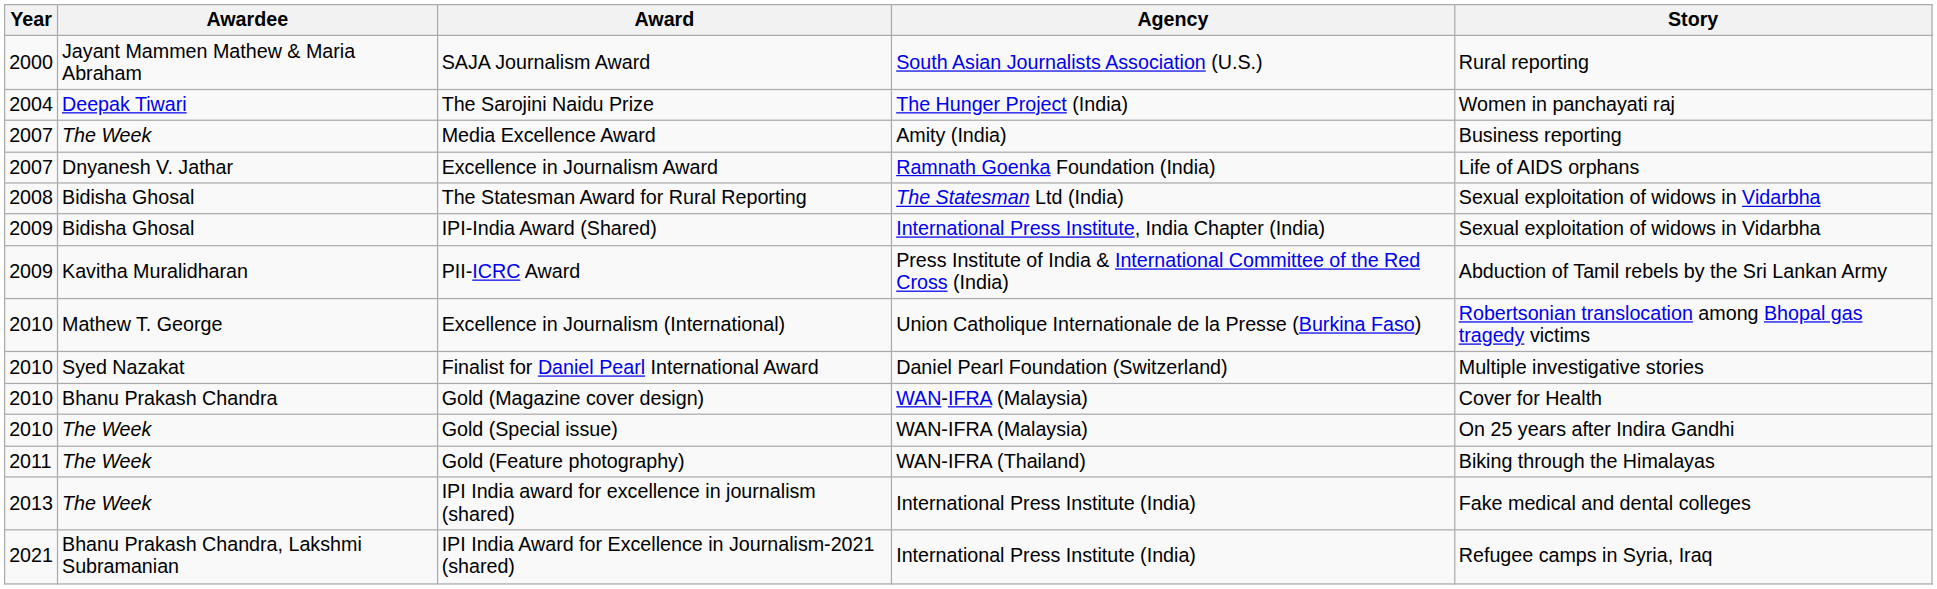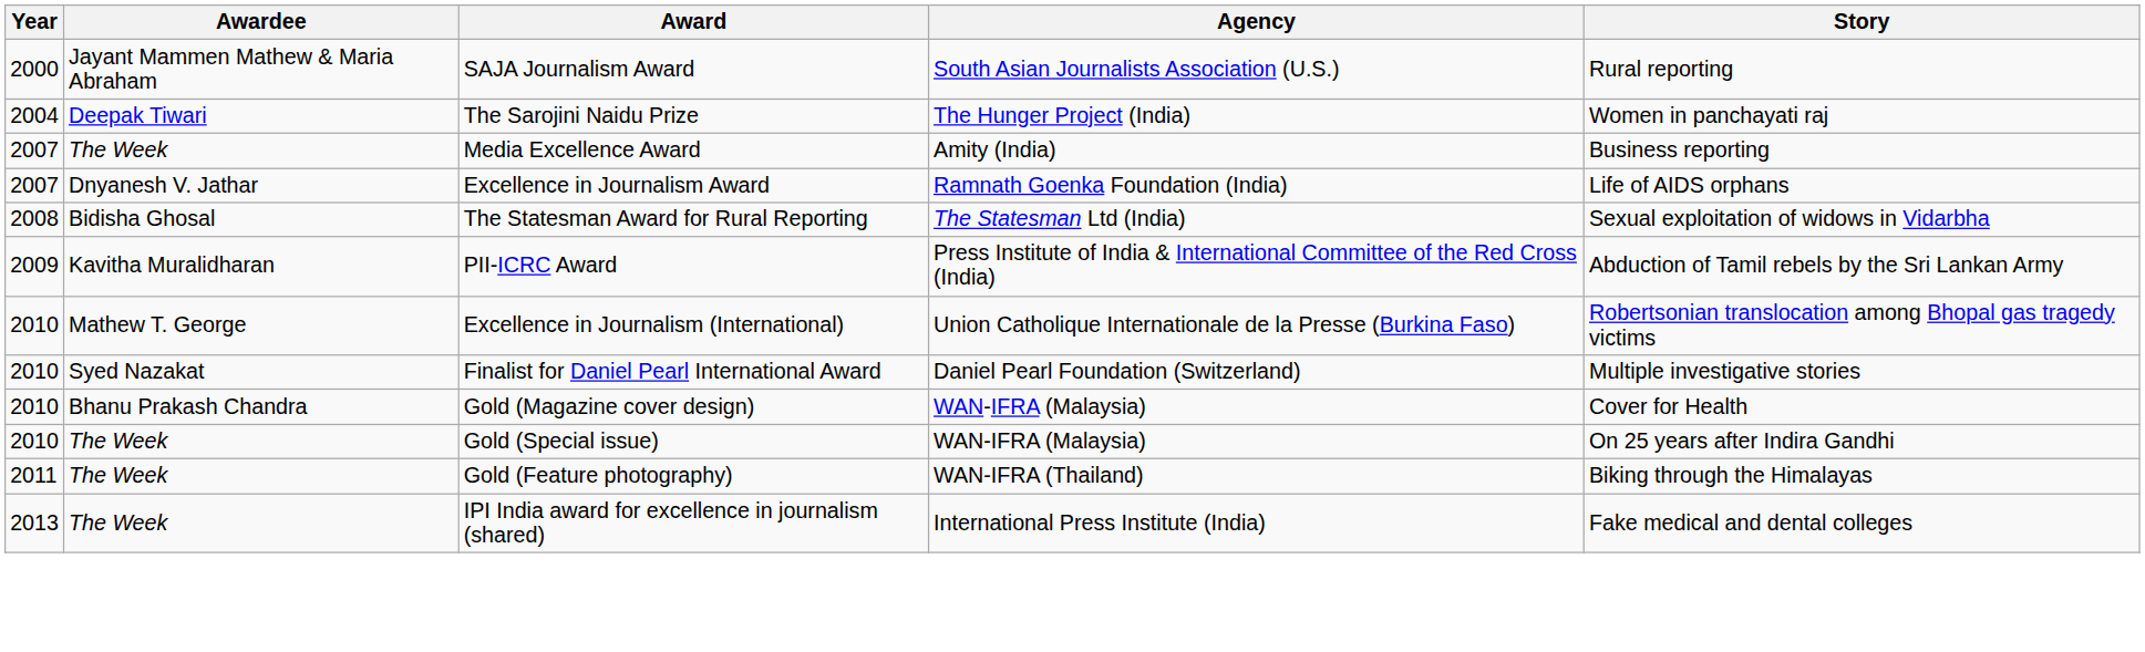 <table class="wikitable">
 <tr>
 <th>Year</th>
 <th>Awardee</th>
 <th>Award</th>
 <th>Agency</th>
 <th>Story</th>
 </tr>
 <tr>
 <td>2000</td>
 <td>Jayant Mammen Mathew & Maria Abraham</td>
 <td>SAJA Journalism Award</td>
 <td><a href='#'>South Asian Journalists Association</a> (U.S.)</td>
 <td>Rural reporting</td>
 </tr>
 <tr>
 <td>2004</td>
 <td><a href='#'>Deepak Tiwari</a></td>
 <td>The Sarojini Naidu Prize</td>
 <td><a href='#'>The Hunger Project</a> (India)</td>
 <td>Women in panchayati raj</td>
 </tr>
 <tr>
 <td>2007</td>
 <td><em>The Week</em></td>
 <td>Media Excellence Award</td>
 <td>Amity (India)</td>
 <td>Business reporting</td>
 </tr>
 <tr>
 <td>2007</td>
 <td>Dnyanesh V. Jathar</td>
 <td>Excellence in Journalism Award</td>
 <td><a href='#'>Ramnath Goenka</a> Foundation (India)</td>
 <td>Life of AIDS orphans</td>
 </tr>
 <tr>
 <td>2008</td>
 <td>Bidisha Ghosal</td>
 <td>The Statesman Award for Rural Reporting</td>
 <td><em><a href='#'>The Statesman</a></em> Ltd (India)</td>
 <td>Sexual exploitation of widows in <a href='#'>Vidarbha</a></td>
-</tr>
-<tr>
-<td>2009</td>
-<td>Bidisha Ghosal</td>
-<td>IPI-India Award (Shared)</td>
-<td><a href='#'>International Press Institute</a>, India Chapter (India)</td>
-<td>Sexual exploitation of widows in Vidarbha</td>
 </tr>
 <tr>
 <td>2009</td>
 <td>Kavitha Muralidharan</td>
 <td>PII-<a href='#'>ICRC</a> Award</td>
 <td>Press Institute of India & <a href='#'>International Committee of the Red Cross</a> (India)</td>
 <td>Abduction of Tamil rebels by the Sri Lankan Army</td>
 </tr>
 <tr>
 <td>2010</td>
 <td>Mathew T. George</td>
 <td>Excellence in Journalism (International)</td>
 <td>Union Catholique Internationale de la Presse (<a href='#'>Burkina Faso</a>)</td>
 <td><a href='#'>Robertsonian translocation</a> among <a href='#'>Bhopal gas tragedy</a> victims</td>
 </tr>
 <tr>
 <td>2010</td>
 <td>Syed Nazakat</td>
 <td>Finalist for <a href='#'>Daniel Pearl</a> International Award</td>
 <td>Daniel Pearl Foundation (Switzerland)</td>
 <td>Multiple investigative stories</td>
 </tr>
 <tr>
 <td>2010</td>
 <td>Bhanu Prakash Chandra</td>
 <td>Gold (Magazine cover design)</td>
 <td><a href='#'>WAN</a>-<a href='#'>IFRA</a> (Malaysia)</td>
 <td>Cover for Health</td>
 </tr>
 <tr>
 <td>2010</td>
 <td><em>The Week</em></td>
 <td>Gold (Special issue)</td>
 <td>WAN-IFRA (Malaysia)</td>
 <td>On 25 years after Indira Gandhi</td>
 </tr>
 <tr>
 <td>2011</td>
 <td><em>The Week</em></td>
 <td>Gold (Feature photography)</td>
 <td>WAN-IFRA (Thailand)</td>
 <td>Biking through the Himalayas</td>
 </tr>
 <tr>
 <td>2013</td>
 <td><em>The Week</em></td>
 <td>IPI India award for excellence in journalism (shared)</td>
 <td>International Press Institute (India)</td>
 <td>Fake medical and dental colleges</td>
 </tr>
-<tr>
-<td>2021</td>
-<td>Bhanu Prakash Chandra, Lakshmi Subramanian</td>
-<td>IPI India Award for Excellence in Journalism-2021 (shared)</td>
-<td>International Press Institute (India)</td>
-<td>Refugee camps in Syria, Iraq</td>
-</tr>
 </table>
